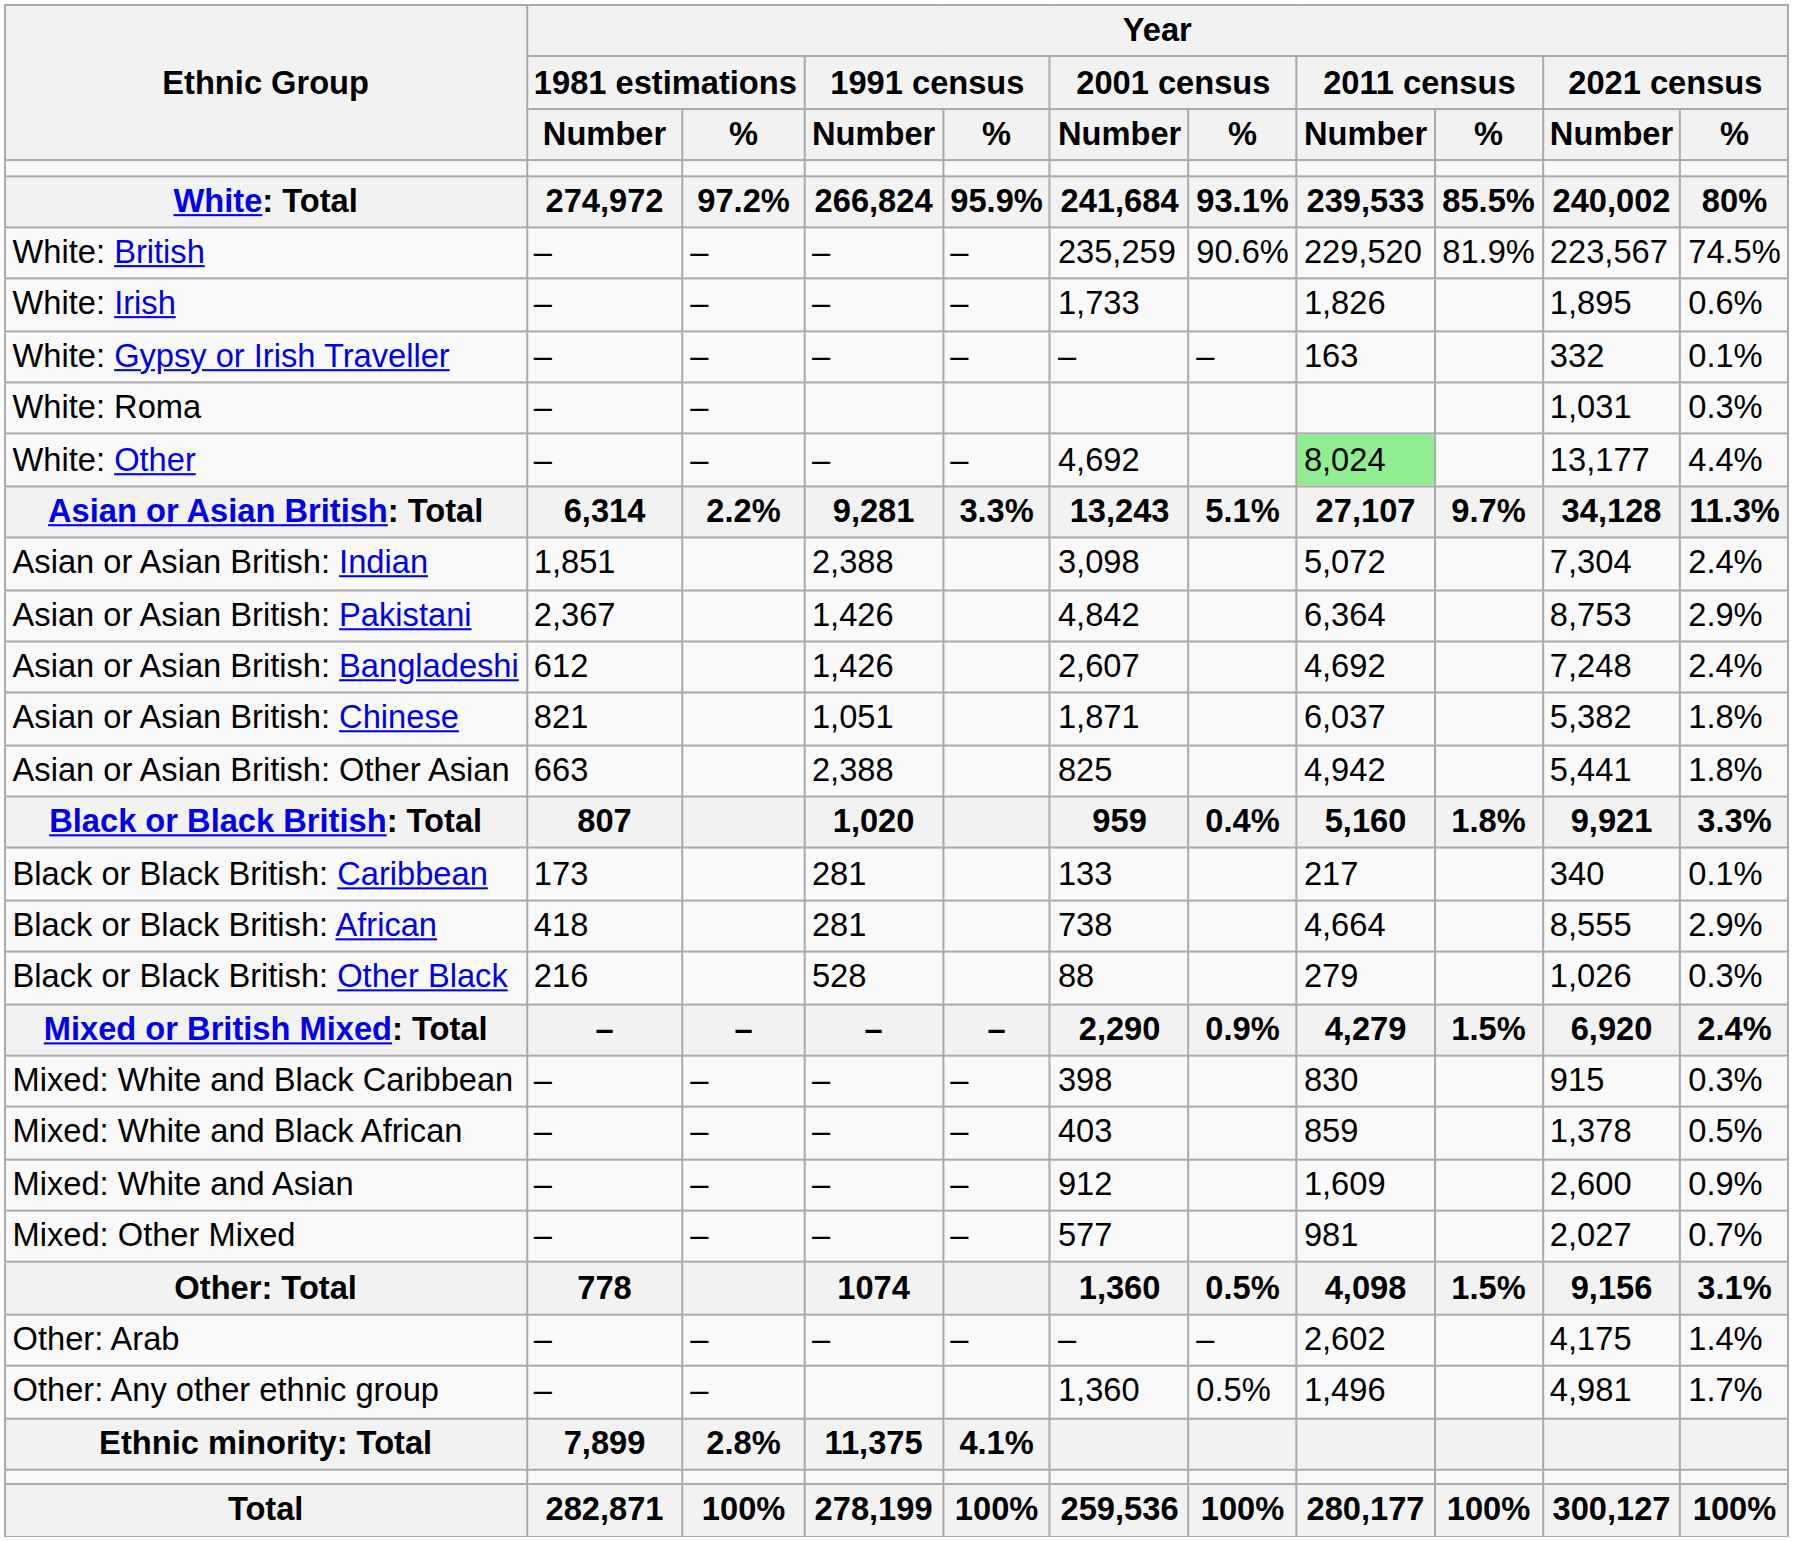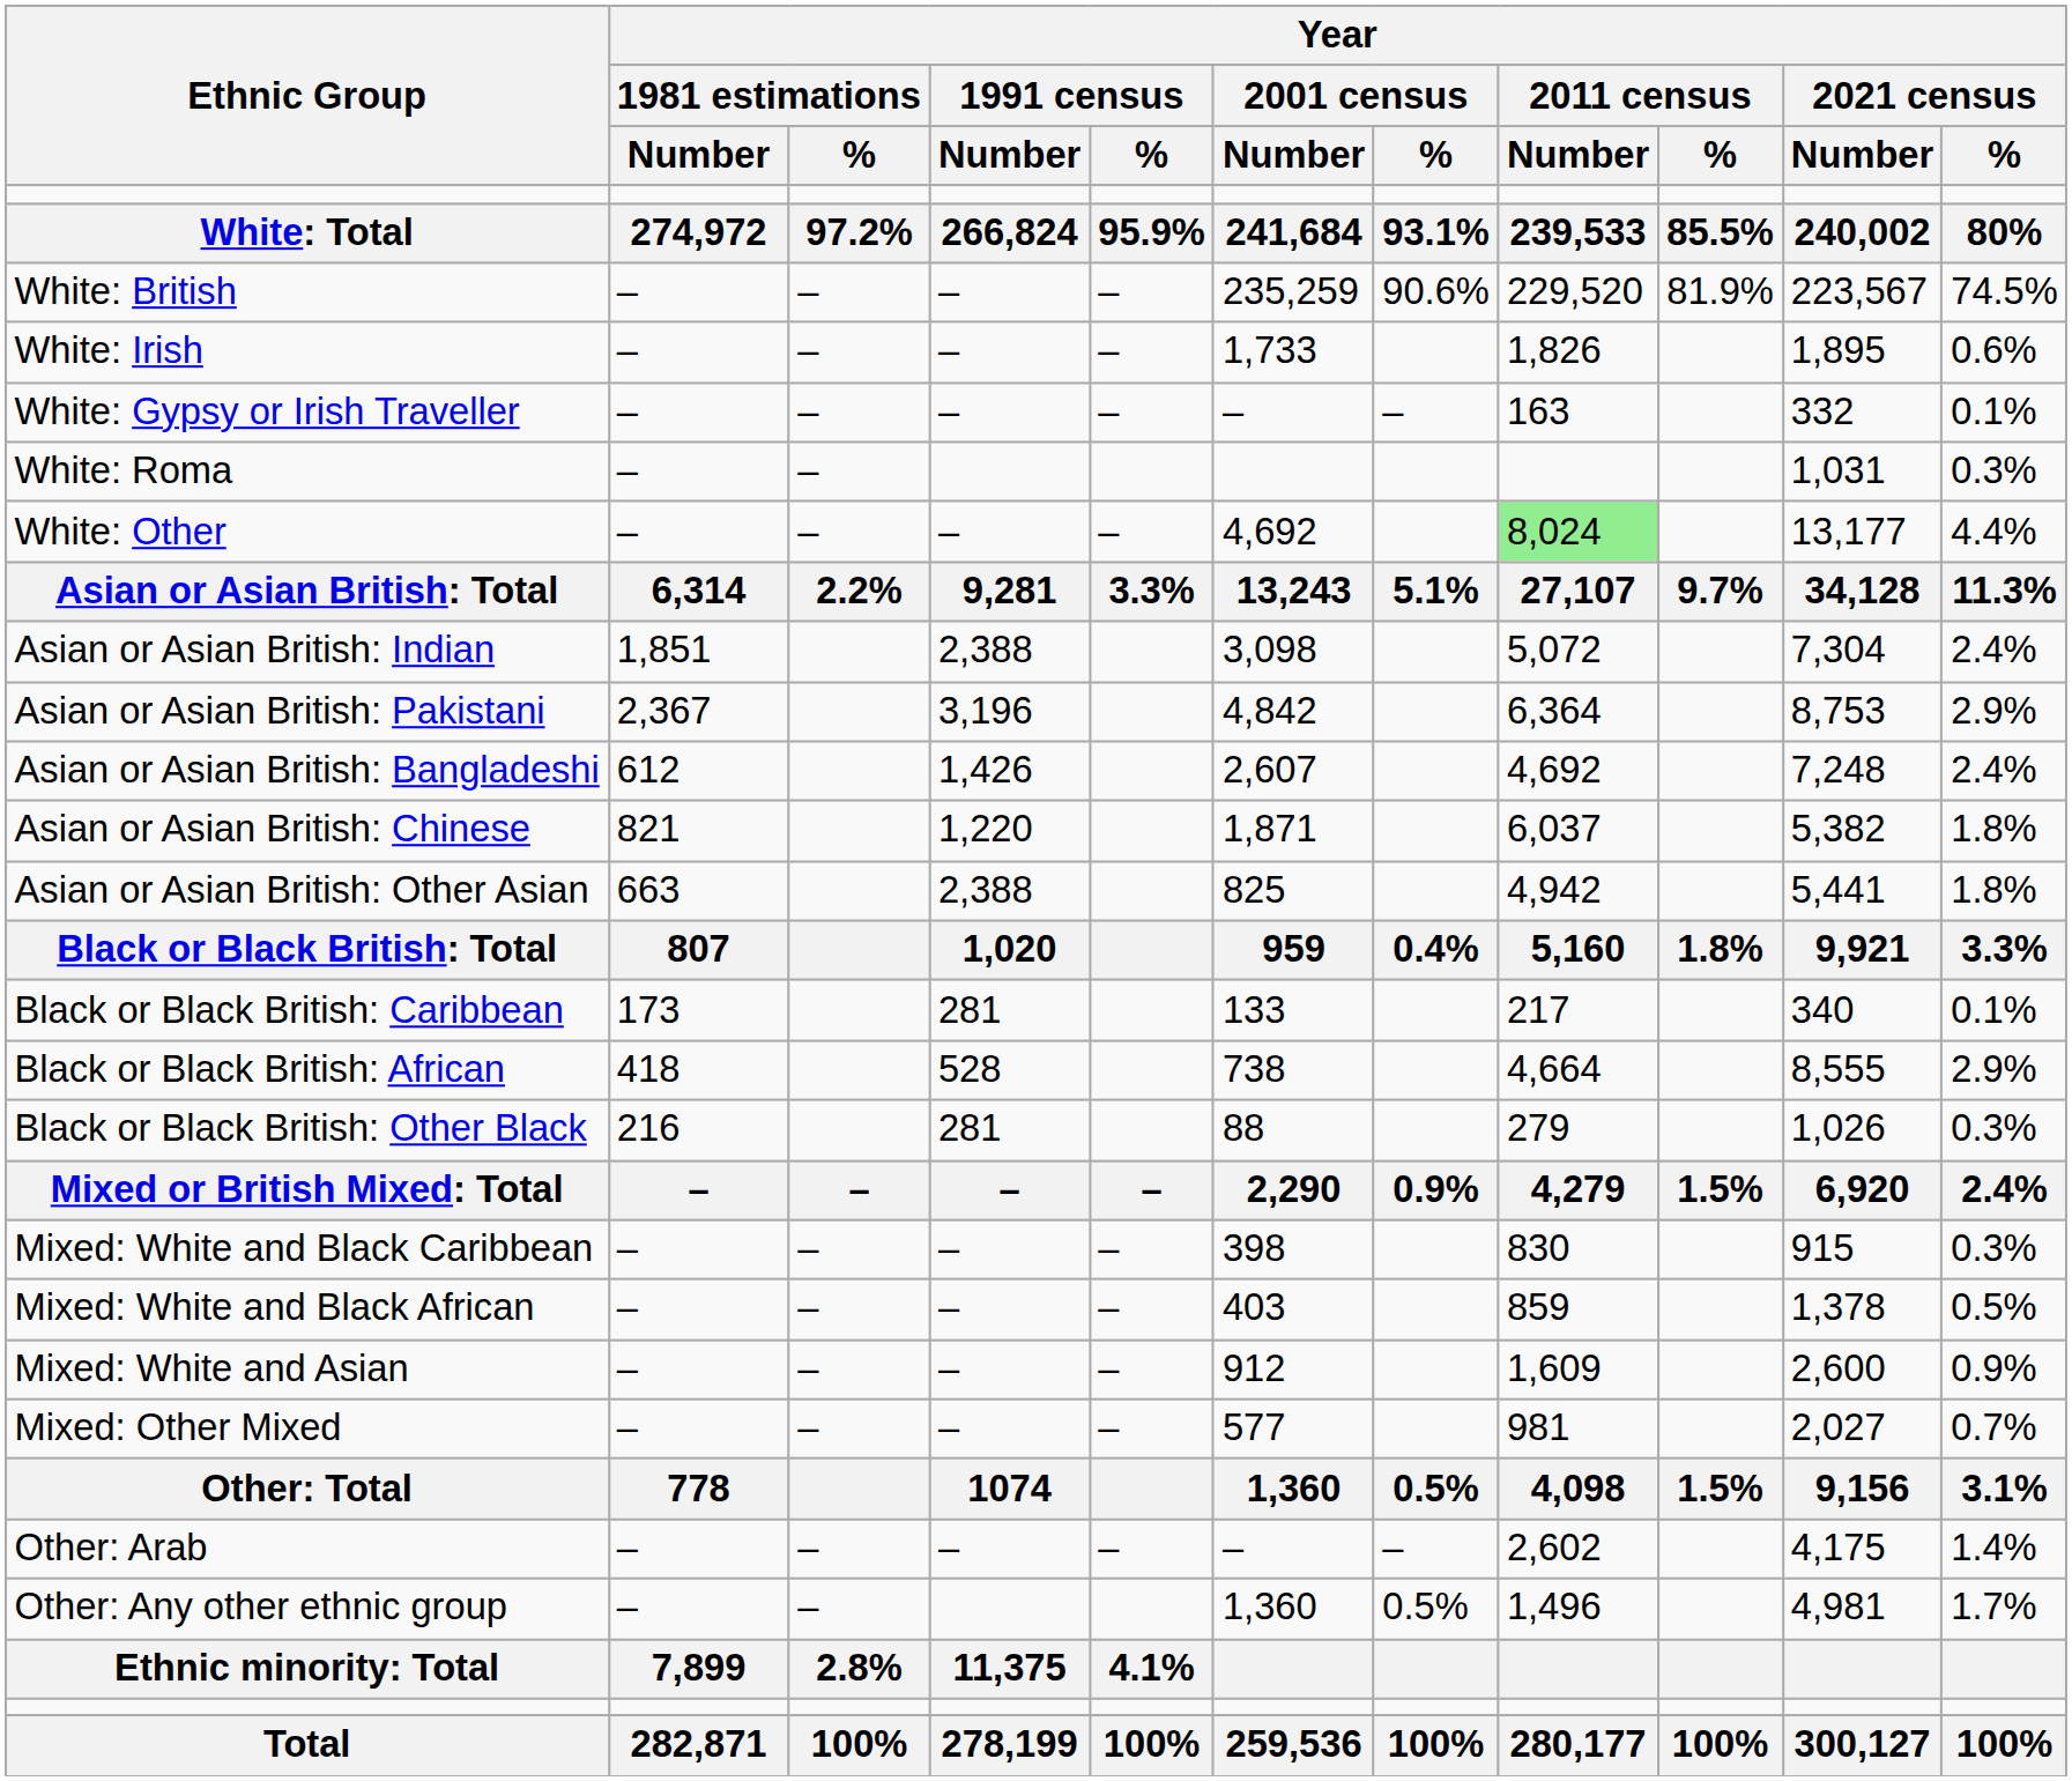 <table class="wikitable sortable mw-collapsible mw-collapsed">
 <tr>
 <th rowspan="3">Ethnic Group</th>
 <th colspan="10">Year</th>
 </tr>
 <tr>
 <th colspan="2">1981 estimations</th>
 <th colspan="2">1991 census</th>
 <th colspan="2">2001 census</th>
 <th colspan="2">2011 census</th>
 <th colspan="2">2021 census</th>
 </tr>
 <tr>
 <th>Number</th>
 <th>%</th>
 <th>Number</th>
 <th>%</th>
 <th>Number</th>
 <th>%</th>
 <th>Number</th>
 <th>%</th>
 <th>Number</th>
 <th>%</th>
 </tr>
 <tr>
 <td></td>
 <td></td>
 <td></td>
 <td></td>
 <td></td>
 <td></td>
 <td></td>
 <td></td>
 <td></td>
 <td></td>
 <td></td>
 </tr>
 <tr>
 <th><a href='#'>White</a>: Total</th>
 <th>274,972</th>
 <th>97.2%</th>
 <th>266,824</th>
 <th>95.9%</th>
 <th>241,684</th>
 <th>93.1%</th>
 <th>239,533</th>
 <th>85.5%</th>
 <th>240,002</th>
 <th>80%</th>
 </tr>
 <tr>
 <td>White: <a href='#'>British</a></td>
 <td>–</td>
 <td>–</td>
 <td>–</td>
 <td>–</td>
 <td>235,259</td>
 <td>90.6%</td>
 <td>229,520</td>
 <td>81.9%</td>
 <td>223,567</td>
 <td>74.5%</td>
 </tr>
 <tr>
 <td>White: <a href='#'>Irish</a></td>
 <td>–</td>
 <td>–</td>
 <td>–</td>
 <td>–</td>
 <td>1,733</td>
 <td></td>
 <td>1,826</td>
 <td></td>
 <td>1,895</td>
 <td>0.6%</td>
 </tr>
 <tr>
 <td>White: <a href='#'>Gypsy or Irish Traveller</a></td>
 <td>–</td>
 <td>–</td>
 <td>–</td>
 <td>–</td>
 <td>–</td>
 <td>–</td>
 <td>163</td>
 <td></td>
 <td>332</td>
 <td>0.1%</td>
 </tr>
 <tr>
 <td>White: Roma</td>
 <td>–</td>
 <td>–</td>
 <td></td>
 <td></td>
 <td></td>
 <td></td>
 <td></td>
 <td></td>
 <td>1,031</td>
 <td>0.3%</td>
 </tr>
 <tr>
 <td>White: <a href='#'>Other</a></td>
 <td>–</td>
 <td>–</td>
 <td>–</td>
 <td>–</td>
 <td>4,692</td>
 <td></td>
 <td style="background: lightgreen;">8,024</td>
 <td></td>
 <td>13,177</td>
 <td>4.4%</td>
 </tr>
 <tr>
 <th><a href='#'>Asian or Asian British</a>: Total</th>
 <th>6,314</th>
 <th>2.2%</th>
 <th>9,281</th>
 <th>3.3%</th>
 <th>13,243</th>
 <th>5.1%</th>
 <th>27,107</th>
 <th>9.7%</th>
 <th>34,128</th>
 <th>11.3%</th>
 </tr>
 <tr>
 <td>Asian or Asian British: <a href='#'>Indian</a></td>
 <td>1,851</td>
 <td></td>
 <td>2,388</td>
 <td></td>
 <td>3,098</td>
 <td></td>
 <td>5,072</td>
 <td></td>
 <td>7,304</td>
 <td>2.4%</td>
 </tr>
 <tr>
 <td>Asian or Asian British: <a href='#'>Pakistani</a></td>
 <td>2,367</td>
 <td></td>
-<td>1,426</td>
+<td>3,196</td>
 <td></td>
 <td>4,842</td>
 <td></td>
 <td>6,364</td>
 <td></td>
 <td>8,753</td>
 <td>2.9%</td>
 </tr>
 <tr>
 <td>Asian or Asian British: <a href='#'>Bangladeshi</a></td>
 <td>612</td>
 <td></td>
 <td>1,426</td>
 <td></td>
 <td>2,607</td>
 <td></td>
 <td>4,692</td>
 <td></td>
 <td>7,248</td>
 <td>2.4%</td>
 </tr>
 <tr>
 <td>Asian or Asian British: <a href='#'>Chinese</a></td>
 <td>821</td>
 <td></td>
-<td>1,051</td>
+<td>1,220</td>
 <td></td>
 <td>1,871</td>
 <td></td>
 <td>6,037</td>
 <td></td>
 <td>5,382</td>
 <td>1.8%</td>
 </tr>
 <tr>
 <td>Asian or Asian British: Other Asian</td>
 <td>663</td>
 <td></td>
 <td>2,388</td>
 <td></td>
 <td>825</td>
 <td></td>
 <td>4,942</td>
 <td></td>
 <td>5,441</td>
 <td>1.8%</td>
 </tr>
 <tr>
 <th><a href='#'>Black or Black British</a>: Total</th>
 <th>807</th>
 <th></th>
 <th>1,020</th>
 <th></th>
 <th>959</th>
 <th>0.4%</th>
 <th>5,160</th>
 <th>1.8%</th>
 <th>9,921</th>
 <th>3.3%</th>
 </tr>
 <tr>
 <td>Black or Black British: <a href='#'>Caribbean</a></td>
 <td>173</td>
 <td></td>
 <td>281</td>
 <td></td>
 <td>133</td>
 <td></td>
 <td>217</td>
 <td></td>
 <td>340</td>
 <td>0.1%</td>
 </tr>
 <tr>
 <td>Black or Black British: <a href='#'>African</a></td>
 <td>418</td>
 <td></td>
-<td>281</td>
+<td>528</td>
 <td></td>
 <td>738</td>
 <td></td>
 <td>4,664</td>
 <td></td>
 <td>8,555</td>
 <td>2.9%</td>
 </tr>
 <tr>
 <td>Black or Black British: <a href='#'>Other Black</a></td>
 <td>216</td>
 <td></td>
-<td>528</td>
+<td>281</td>
 <td></td>
 <td>88</td>
 <td></td>
 <td>279</td>
 <td></td>
 <td>1,026</td>
 <td>0.3%</td>
 </tr>
 <tr>
 <th><a href='#'>Mixed or British Mixed</a>: Total</th>
 <th>–</th>
 <th>–</th>
 <th>–</th>
 <th>–</th>
 <th>2,290</th>
 <th>0.9%</th>
 <th>4,279</th>
 <th>1.5%</th>
 <th>6,920</th>
 <th>2.4%</th>
 </tr>
 <tr>
 <td>Mixed: White and Black Caribbean</td>
 <td>–</td>
 <td>–</td>
 <td>–</td>
 <td>–</td>
 <td>398</td>
 <td></td>
 <td>830</td>
 <td></td>
 <td>915</td>
 <td>0.3%</td>
 </tr>
 <tr>
 <td>Mixed: White and Black African</td>
 <td>–</td>
 <td>–</td>
 <td>–</td>
 <td>–</td>
 <td>403</td>
 <td></td>
 <td>859</td>
 <td></td>
 <td>1,378</td>
 <td>0.5%</td>
 </tr>
 <tr>
 <td>Mixed: White and Asian</td>
 <td>–</td>
 <td>–</td>
 <td>–</td>
 <td>–</td>
 <td>912</td>
 <td></td>
 <td>1,609</td>
 <td></td>
 <td>2,600</td>
 <td>0.9%</td>
 </tr>
 <tr>
 <td>Mixed: Other Mixed</td>
 <td>–</td>
 <td>–</td>
 <td>–</td>
 <td>–</td>
 <td>577</td>
 <td></td>
 <td>981</td>
 <td></td>
 <td>2,027</td>
 <td>0.7%</td>
 </tr>
 <tr>
 <th>Other: Total</th>
 <th>778</th>
 <th></th>
 <th>1074</th>
 <th></th>
 <th>1,360</th>
 <th>0.5%</th>
 <th>4,098</th>
 <th>1.5%</th>
 <th>9,156</th>
 <th>3.1%</th>
 </tr>
 <tr>
 <td>Other: Arab</td>
 <td>–</td>
 <td>–</td>
 <td>–</td>
 <td>–</td>
 <td>–</td>
 <td>–</td>
 <td>2,602</td>
 <td></td>
 <td>4,175</td>
 <td>1.4%</td>
 </tr>
 <tr>
 <td>Other: Any other ethnic group</td>
 <td>–</td>
 <td>–</td>
 <td></td>
 <td></td>
 <td>1,360</td>
 <td>0.5%</td>
 <td>1,496</td>
 <td></td>
 <td>4,981</td>
 <td>1.7%</td>
 </tr>
 <tr>
 <th>Ethnic minority: Total</th>
 <th>7,899</th>
 <th>2.8%</th>
 <th>11,375</th>
 <th>4.1%</th>
 <th></th>
 <th></th>
 <th></th>
 <th></th>
 <th></th>
 <th></th>
 </tr>
 <tr>
 <td></td>
 <td></td>
 <td></td>
 <td></td>
 <td></td>
 <td></td>
 <td></td>
 <td></td>
 <td></td>
 <td></td>
 <td></td>
 </tr>
 <tr>
 <th>Total</th>
 <th>282,871</th>
 <th>100%</th>
 <th>278,199</th>
 <th>100%</th>
 <th>259,536</th>
 <th>100%</th>
 <th>280,177</th>
 <th>100%</th>
 <th>300,127</th>
 <th>100%</th>
 </tr>
 </table>
